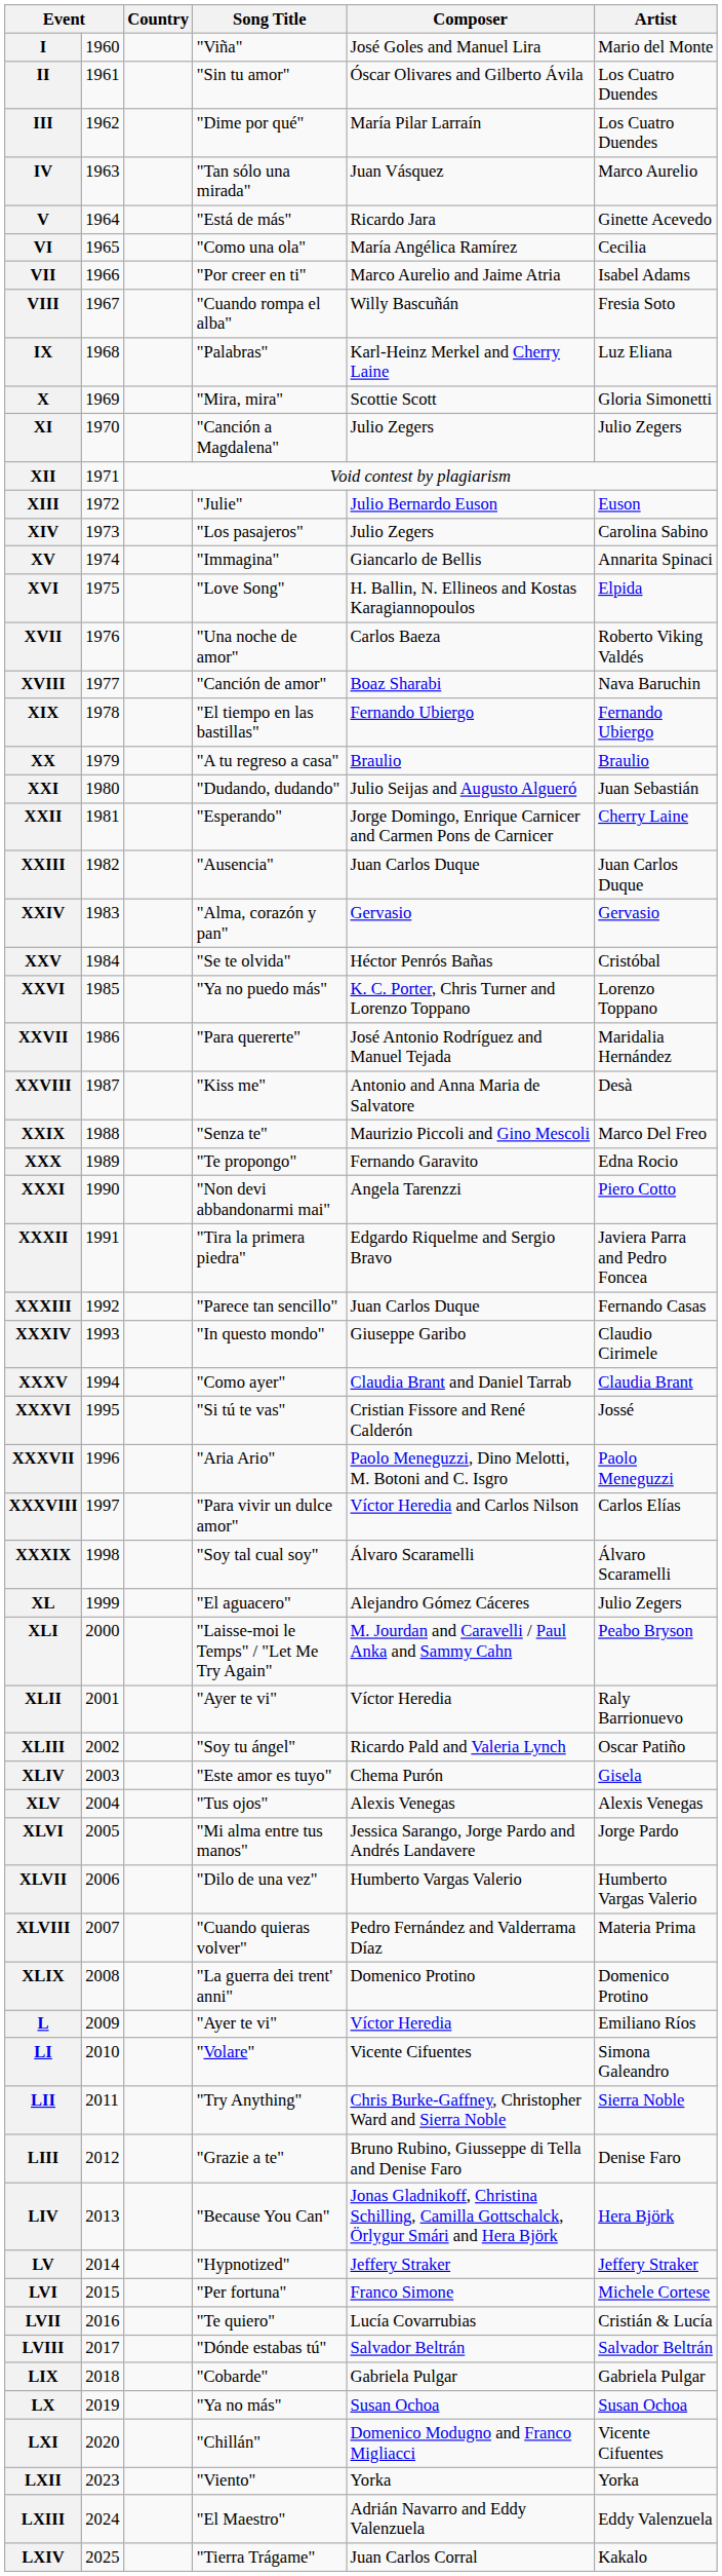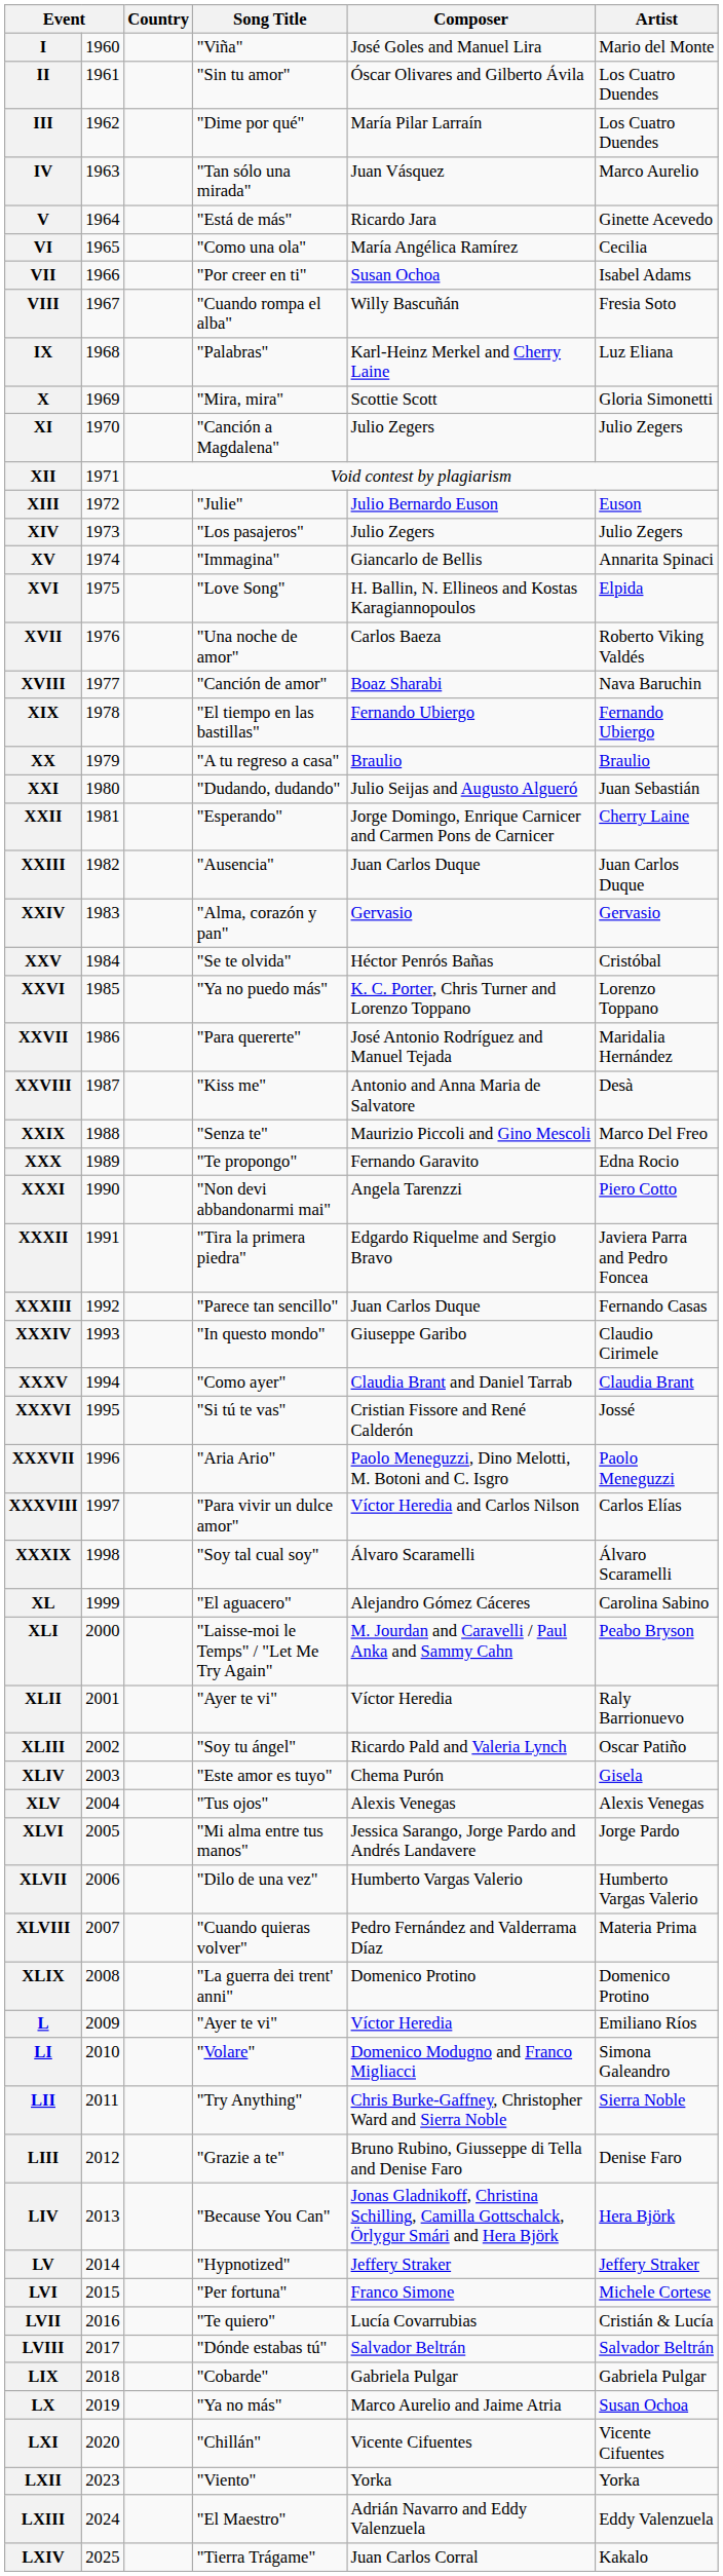 <table class="wikitable"  style="font-size:90%; width:97%;">
 <tr valign=top>
 <th colspan=2>Event</th>
 <th>Country</th>
 <th>Song Title</th>
 <th>Composer</th>
 <th>Artist</th>
 </tr>
 <tr valign=top>
 <th>I</th>
 <td>1960</td>
 <td></td>
 <td>"Viña"</td>
 <td>José Goles and Manuel Lira</td>
 <td>Mario del Monte</td>
 </tr>
 <tr valign=top>
 <th>II</th>
 <td>1961</td>
 <td></td>
 <td>"Sin tu amor"</td>
 <td>Óscar Olivares and Gilberto Ávila</td>
 <td>Los Cuatro Duendes</td>
 </tr>
 <tr valign=top>
 <th>III</th>
 <td>1962</td>
 <td></td>
 <td>"Dime por qué"</td>
 <td>María Pilar Larraín</td>
 <td>Los Cuatro Duendes</td>
 </tr>
 <tr valign=top>
 <th>IV</th>
 <td>1963</td>
 <td></td>
 <td>"Tan sólo una mirada"</td>
 <td>Juan Vásquez</td>
 <td>Marco Aurelio</td>
 </tr>
 <tr valign=top>
 <th>V</th>
 <td>1964</td>
 <td></td>
 <td>"Está de más"</td>
 <td>Ricardo Jara</td>
 <td>Ginette Acevedo</td>
 </tr>
 <tr valign=top>
 <th>VI</th>
 <td>1965</td>
 <td></td>
 <td>"Como una ola"</td>
 <td>María Angélica Ramírez</td>
 <td>Cecilia</td>
 </tr>
 <tr valign=top>
 <th>VII</th>
 <td>1966</td>
 <td></td>
 <td>"Por creer en ti"</td>
-<td>Marco Aurelio and Jaime Atria</td>
+<td><a href='#'>Susan Ochoa</a></td>
 <td>Isabel Adams</td>
 </tr>
 <tr valign=top>
 <th>VIII</th>
 <td>1967</td>
 <td></td>
 <td>"Cuando rompa el alba"</td>
 <td>Willy Bascuñán</td>
 <td>Fresia Soto</td>
 </tr>
 <tr valign=top>
 <th>IX</th>
 <td>1968</td>
 <td></td>
 <td>"Palabras"</td>
 <td>Karl-Heinz Merkel and <a href='#'>Cherry Laine</a></td>
 <td>Luz Eliana</td>
 </tr>
 <tr valign=top>
 <th>X</th>
 <td>1969</td>
 <td></td>
 <td>"Mira, mira"</td>
 <td>Scottie Scott</td>
 <td>Gloria Simonetti</td>
 </tr>
 <tr valign=top>
 <th>XI</th>
 <td>1970</td>
 <td></td>
 <td>"Canción a Magdalena"</td>
 <td>Julio Zegers</td>
 <td>Julio Zegers</td>
 </tr>
 <tr valign=top>
 <th>XII</th>
 <td>1971</td>
 <td colspan="4" style="text-align:center;"><em>Void contest by plagiarism</em></td>
 </tr>
 <tr valign=top>
 <th>XIII</th>
 <td>1972</td>
 <td></td>
 <td>"Julie"</td>
 <td><a href='#'>Julio Bernardo Euson</a></td>
 <td><a href='#'>Euson</a></td>
 </tr>
 <tr valign=top>
 <th>XIV</th>
 <td>1973</td>
 <td></td>
 <td>"Los pasajeros"</td>
 <td>Julio Zegers</td>
-<td>Carolina Sabino</td>
+<td>Julio Zegers</td>
 </tr>
 <tr valign=top>
 <th>XV</th>
 <td>1974</td>
 <td></td>
 <td>"Immagina"</td>
 <td>Giancarlo de Bellis</td>
 <td>Annarita Spinaci</td>
 </tr>
 <tr valign=top>
 <th>XVI</th>
 <td>1975</td>
 <td></td>
 <td>"Love Song"</td>
 <td>H. Ballin, N. Ellineos and Kostas Karagiannopoulos</td>
 <td><a href='#'>Elpida</a></td>
 </tr>
 <tr valign=top>
 <th>XVII</th>
 <td>1976</td>
 <td></td>
 <td>"Una noche de amor"</td>
 <td>Carlos Baeza</td>
 <td>Roberto Viking Valdés</td>
 </tr>
 <tr valign=top>
 <th>XVIII</th>
 <td>1977</td>
 <td></td>
 <td>"Canción de amor"</td>
 <td><a href='#'>Boaz Sharabi</a></td>
 <td>Nava Baruchin</td>
 </tr>
 <tr valign=top>
 <th>XIX</th>
 <td>1978</td>
 <td></td>
 <td>"El tiempo en las bastillas"</td>
 <td><a href='#'>Fernando Ubiergo</a></td>
 <td><a href='#'>Fernando Ubiergo</a></td>
 </tr>
 <tr valign=top>
 <th>XX</th>
 <td>1979</td>
 <td></td>
 <td>"A tu regreso a casa"</td>
 <td><a href='#'>Braulio</a></td>
 <td><a href='#'>Braulio</a></td>
 </tr>
 <tr valign=top>
 <th>XXI</th>
 <td>1980</td>
 <td></td>
 <td>"Dudando, dudando"</td>
 <td>Julio Seijas and <a href='#'>Augusto Algueró</a></td>
 <td>Juan Sebastián</td>
 </tr>
 <tr valign=top>
 <th>XXII</th>
 <td>1981</td>
 <td></td>
 <td>"Esperando"</td>
 <td>Jorge Domingo, Enrique Carnicer and Carmen Pons de Carnicer</td>
 <td><a href='#'>Cherry Laine</a></td>
 </tr>
 <tr valign=top>
 <th>XXIII</th>
 <td>1982</td>
 <td></td>
 <td>"Ausencia"</td>
 <td>Juan Carlos Duque</td>
 <td>Juan Carlos Duque</td>
 </tr>
 <tr valign=top>
 <th>XXIV</th>
 <td>1983</td>
 <td></td>
 <td>"Alma, corazón y pan"</td>
 <td><a href='#'>Gervasio</a></td>
 <td><a href='#'>Gervasio</a></td>
 </tr>
 <tr valign=top>
 <th>XXV</th>
 <td>1984</td>
 <td></td>
 <td>"Se te olvida"</td>
 <td>Héctor Penrós Bañas</td>
 <td>Cristóbal</td>
 </tr>
 <tr valign=top>
 <th>XXVI</th>
 <td>1985</td>
 <td></td>
 <td>"Ya no puedo más"</td>
 <td><a href='#'>K. C. Porter</a>, Chris Turner and Lorenzo Toppano</td>
 <td>Lorenzo Toppano</td>
 </tr>
 <tr valign=top>
 <th>XXVII</th>
 <td>1986</td>
 <td></td>
 <td>"Para quererte"</td>
 <td>José Antonio Rodríguez and Manuel Tejada</td>
 <td>Maridalia Hernández</td>
 </tr>
 <tr valign=top>
 <th>XXVIII</th>
 <td>1987</td>
 <td></td>
 <td>"Kiss me"</td>
 <td>Antonio and Anna Maria de Salvatore</td>
 <td>Desà</td>
 </tr>
 <tr valign=top>
 <th>XXIX</th>
 <td>1988</td>
 <td></td>
 <td>"Senza te"</td>
 <td>Maurizio Piccoli and <a href='#'>Gino Mescoli</a></td>
 <td>Marco Del Freo</td>
 </tr>
 <tr valign=top>
 <th>XXX</th>
 <td>1989</td>
 <td></td>
 <td>"Te propongo"</td>
 <td>Fernando Garavito</td>
 <td>Edna Rocio</td>
 </tr>
 <tr valign=top>
 <th>XXXI</th>
 <td>1990</td>
 <td></td>
 <td>"Non devi abbandonarmi mai"</td>
 <td>Angela Tarenzzi</td>
 <td><a href='#'>Piero Cotto</a></td>
 </tr>
 <tr valign=top>
 <th>XXXII</th>
 <td>1991</td>
 <td></td>
 <td>"Tira la primera piedra"</td>
 <td>Edgardo Riquelme and Sergio Bravo</td>
 <td>Javiera Parra and Pedro Foncea</td>
 </tr>
 <tr valign=top>
 <th>XXXIII</th>
 <td>1992</td>
 <td></td>
 <td>"Parece tan sencillo"</td>
 <td>Juan Carlos Duque</td>
 <td>Fernando Casas</td>
 </tr>
 <tr valign=top>
 <th>XXXIV</th>
 <td>1993</td>
 <td></td>
 <td>"In questo mondo"</td>
 <td>Giuseppe Garibo</td>
 <td>Claudio Cirimele</td>
 </tr>
 <tr valign=top>
 <th>XXXV</th>
 <td>1994</td>
 <td></td>
 <td>"Como ayer"</td>
 <td><a href='#'>Claudia Brant</a> and Daniel Tarrab</td>
 <td><a href='#'>Claudia Brant</a></td>
 </tr>
 <tr valign=top>
 <th>XXXVI</th>
 <td>1995</td>
 <td></td>
 <td>"Si tú te vas"</td>
 <td>Cristian Fissore and René Calderón</td>
 <td>Jossé</td>
 </tr>
 <tr valign=top>
 <th>XXXVII</th>
 <td>1996</td>
 <td></td>
 <td>"Aria Ario"</td>
 <td><a href='#'>Paolo Meneguzzi</a>, Dino Melotti, M. Botoni and C. Isgro</td>
 <td><a href='#'>Paolo Meneguzzi</a></td>
 </tr>
 <tr valign=top>
 <th>XXXVIII</th>
 <td>1997</td>
 <td></td>
 <td>"Para vivir un dulce amor"</td>
 <td><a href='#'>Víctor Heredia</a> and Carlos Nilson</td>
 <td>Carlos Elías</td>
 </tr>
 <tr valign=top>
 <th>XXXIX</th>
 <td>1998</td>
 <td></td>
 <td>"Soy tal cual soy"</td>
 <td>Álvaro Scaramelli</td>
 <td>Álvaro Scaramelli</td>
 </tr>
 <tr valign=top>
 <th>XL</th>
 <td>1999</td>
 <td></td>
 <td>"El aguacero"</td>
 <td>Alejandro Gómez Cáceres</td>
-<td>Julio Zegers</td>
+<td>Carolina Sabino</td>
 </tr>
 <tr valign=top>
 <th>XLI</th>
 <td>2000</td>
 <td></td>
 <td>"Laisse-moi le Temps" / "Let Me Try Again"</td>
 <td><a href='#'>M. Jourdan</a> and <a href='#'>Caravelli</a> / <a href='#'>Paul Anka</a> and <a href='#'>Sammy Cahn</a></td>
 <td><a href='#'>Peabo Bryson</a></td>
 </tr>
 <tr valign=top>
 <th>XLII</th>
 <td>2001</td>
 <td></td>
 <td>"Ayer te vi"</td>
 <td>Víctor Heredia</td>
 <td>Raly Barrionuevo</td>
 </tr>
 <tr valign=top>
 <th>XLIII</th>
 <td>2002</td>
 <td></td>
 <td>"Soy tu ángel"</td>
 <td>Ricardo Pald and <a href='#'>Valeria Lynch</a></td>
 <td>Oscar Patiño</td>
 </tr>
 <tr valign=top>
 <th>XLIV</th>
 <td>2003</td>
 <td></td>
 <td>"Este amor es tuyo"</td>
 <td>Chema Purón</td>
 <td><a href='#'>Gisela</a></td>
 </tr>
 <tr valign=top>
 <th>XLV</th>
 <td>2004</td>
 <td></td>
 <td>"Tus ojos"</td>
 <td>Alexis Venegas</td>
 <td>Alexis Venegas</td>
 </tr>
 <tr valign=top>
 <th>XLVI</th>
 <td>2005</td>
 <td></td>
 <td>"Mi alma entre tus manos"</td>
 <td>Jessica Sarango, Jorge Pardo and Andrés Landavere</td>
 <td>Jorge Pardo</td>
 </tr>
 <tr valign=top>
 <th>XLVII</th>
 <td>2006</td>
 <td></td>
 <td>"Dilo de una vez"</td>
 <td>Humberto Vargas Valerio</td>
 <td>Humberto Vargas Valerio</td>
 </tr>
 <tr valign=top>
 <th>XLVIII</th>
 <td>2007</td>
 <td></td>
 <td>"Cuando quieras volver"</td>
 <td>Pedro Fernández and Valderrama Díaz</td>
 <td>Materia Prima</td>
 </tr>
 <tr valign=top>
 <th>XLIX</th>
 <td>2008</td>
 <td></td>
 <td>"La guerra dei trent' anni"</td>
 <td>Domenico Protino</td>
 <td>Domenico Protino</td>
 </tr>
 <tr valign=top>
 <th><a href='#'>L</a></th>
 <td>2009</td>
 <td></td>
 <td>"Ayer te vi"</td>
 <td><a href='#'>Víctor Heredia</a></td>
 <td>Emiliano Ríos</td>
 </tr>
 <tr valign=top>
 <th><a href='#'>LI</a></th>
 <td>2010</td>
 <td></td>
 <td>"<a href='#'>Volare</a>"</td>
-<td>Vicente Cifuentes</td>
+<td><a href='#'>Domenico Modugno</a> and <a href='#'>Franco Migliacci</a></td>
 <td>Simona Galeandro</td>
 </tr>
 <tr valign=top>
 <th><a href='#'>LII</a></th>
 <td>2011</td>
 <td></td>
 <td>"Try Anything"</td>
 <td><a href='#'>Chris Burke-Gaffney</a>, Christopher Ward and <a href='#'>Sierra Noble</a></td>
 <td><a href='#'>Sierra Noble</a></td>
 </tr>
 <tr>
 <th>LIII</th>
 <td>2012</td>
 <td></td>
 <td>"Grazie a te"</td>
 <td>Bruno Rubino, Giusseppe di Tella and Denise Faro</td>
 <td>Denise Faro</td>
 </tr>
 <tr>
 <th>LIV</th>
 <td>2013</td>
 <td></td>
 <td>"Because You Can"</td>
 <td><a href='#'>Jonas Gladnikoff</a>, <a href='#'>Christina Schilling</a>, <a href='#'>Camilla Gottschalck</a>, <a href='#'>Örlygur Smári</a> and <a href='#'>Hera Björk</a></td>
 <td><a href='#'>Hera Björk</a></td>
 </tr>
 <tr>
 <th>LV</th>
 <td>2014</td>
 <td></td>
 <td>"Hypnotized"</td>
 <td><a href='#'>Jeffery Straker</a></td>
 <td><a href='#'>Jeffery Straker</a></td>
 </tr>
 <tr>
 <th>LVI</th>
 <td>2015</td>
 <td></td>
 <td>"Per fortuna"</td>
 <td><a href='#'>Franco Simone</a></td>
 <td><a href='#'>Michele Cortese</a></td>
 </tr>
 <tr>
 <th>LVII</th>
 <td>2016</td>
 <td></td>
 <td>"Te quiero"</td>
 <td>Lucía Covarrubias</td>
 <td>Cristián & Lucía</td>
 </tr>
 <tr>
 <th>LVIII</th>
 <td>2017</td>
 <td></td>
 <td>"Dónde estabas tú"</td>
 <td><a href='#'>Salvador Beltrán</a></td>
 <td><a href='#'>Salvador Beltrán</a></td>
 </tr>
 <tr>
 <th>LIX</th>
 <td>2018</td>
 <td></td>
 <td>"Cobarde"</td>
 <td>Gabriela Pulgar</td>
 <td>Gabriela Pulgar</td>
 </tr>
 <tr>
 <th>LX</th>
 <td>2019</td>
 <td></td>
 <td>"Ya no más"</td>
-<td><a href='#'>Susan Ochoa</a></td>
+<td>Marco Aurelio and Jaime Atria</td>
 <td><a href='#'>Susan Ochoa</a></td>
 </tr>
 <tr>
 <th>LXI</th>
 <td>2020</td>
 <td></td>
 <td>"Chillán"</td>
-<td><a href='#'>Domenico Modugno</a> and <a href='#'>Franco Migliacci</a></td>
+<td>Vicente Cifuentes</td>
 <td>Vicente Cifuentes</td>
 </tr>
 <tr>
 <th>LXII</th>
 <td>2023</td>
 <td></td>
 <td>"Viento"</td>
 <td>Yorka</td>
 <td>Yorka</td>
 </tr>
 <tr>
 <th>LXIII</th>
 <td>2024</td>
 <td></td>
 <td>"El Maestro"</td>
 <td>Adrián Navarro and Eddy Valenzuela</td>
 <td>Eddy Valenzuela</td>
 </tr>
 <tr>
 <th>LXIV</th>
 <td>2025</td>
 <td></td>
 <td>"Tierra Trágame"</td>
 <td>Juan Carlos Corral</td>
 <td>Kakalo</td>
 </tr>
 <tr>
 </tr>
 </table>
